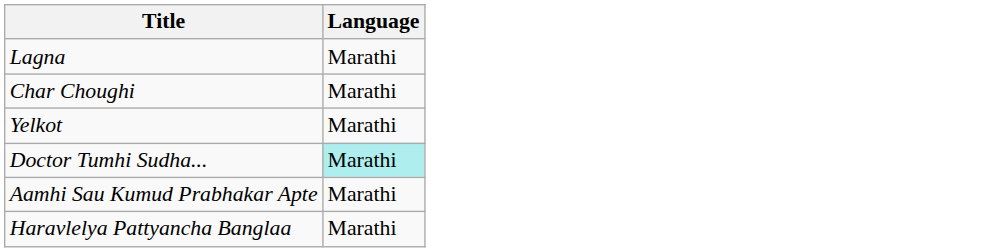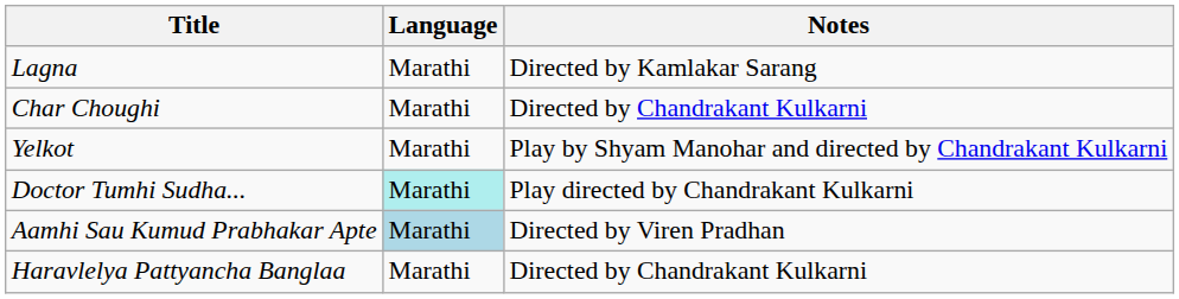 <table class="wikitable sortable">
 <tr>
 <th>Title</th>
 <th>Language</th>
+<th>Notes</th>
 </tr>
 <tr>
 <td><em>Lagna</em></td>
 <td>Marathi</td>
+<td>Directed by Kamlakar Sarang</td>
 </tr>
 <tr>
 <td><em>Char Choughi</em></td>
 <td>Marathi</td>
+<td>Directed by <a href='#'>Chandrakant Kulkarni</a></td>
 </tr>
 <tr>
 <td><em>Yelkot</em></td>
 <td>Marathi</td>
+<td>Play by Shyam Manohar and directed by <a href='#'>Chandrakant Kulkarni</a></td>
 </tr>
 <tr>
 <td><em>Doctor Tumhi Sudha...</em></td>
 <td style="background: paleturquoise;">Marathi</td>
+<td>Play directed by Chandrakant Kulkarni</td>
 </tr>
 <tr>
 <td><em>Aamhi Sau Kumud Prabhakar Apte</em></td>
-<td>Marathi</td>
+<td style="background: lightblue;">Marathi</td>
+<td>Directed by Viren Pradhan</td>
 </tr>
 <tr>
 <td><em>Haravlelya Pattyancha Banglaa</em></td>
 <td>Marathi</td>
+<td>Directed by Chandrakant Kulkarni</td>
 </tr>
 </table>
